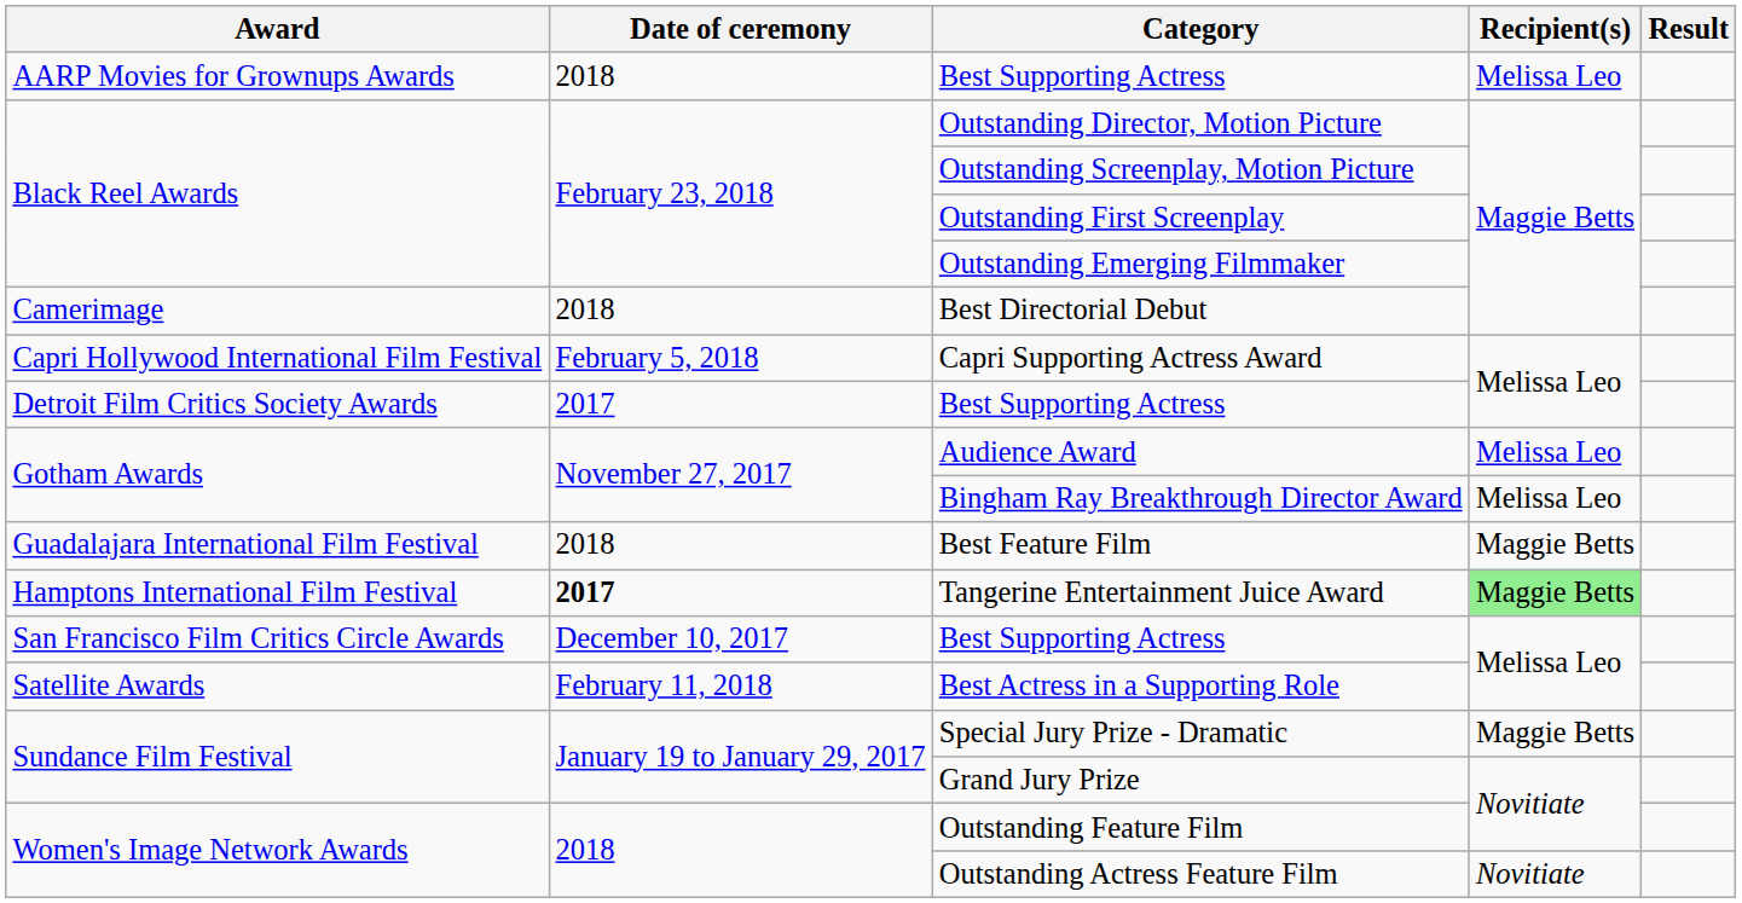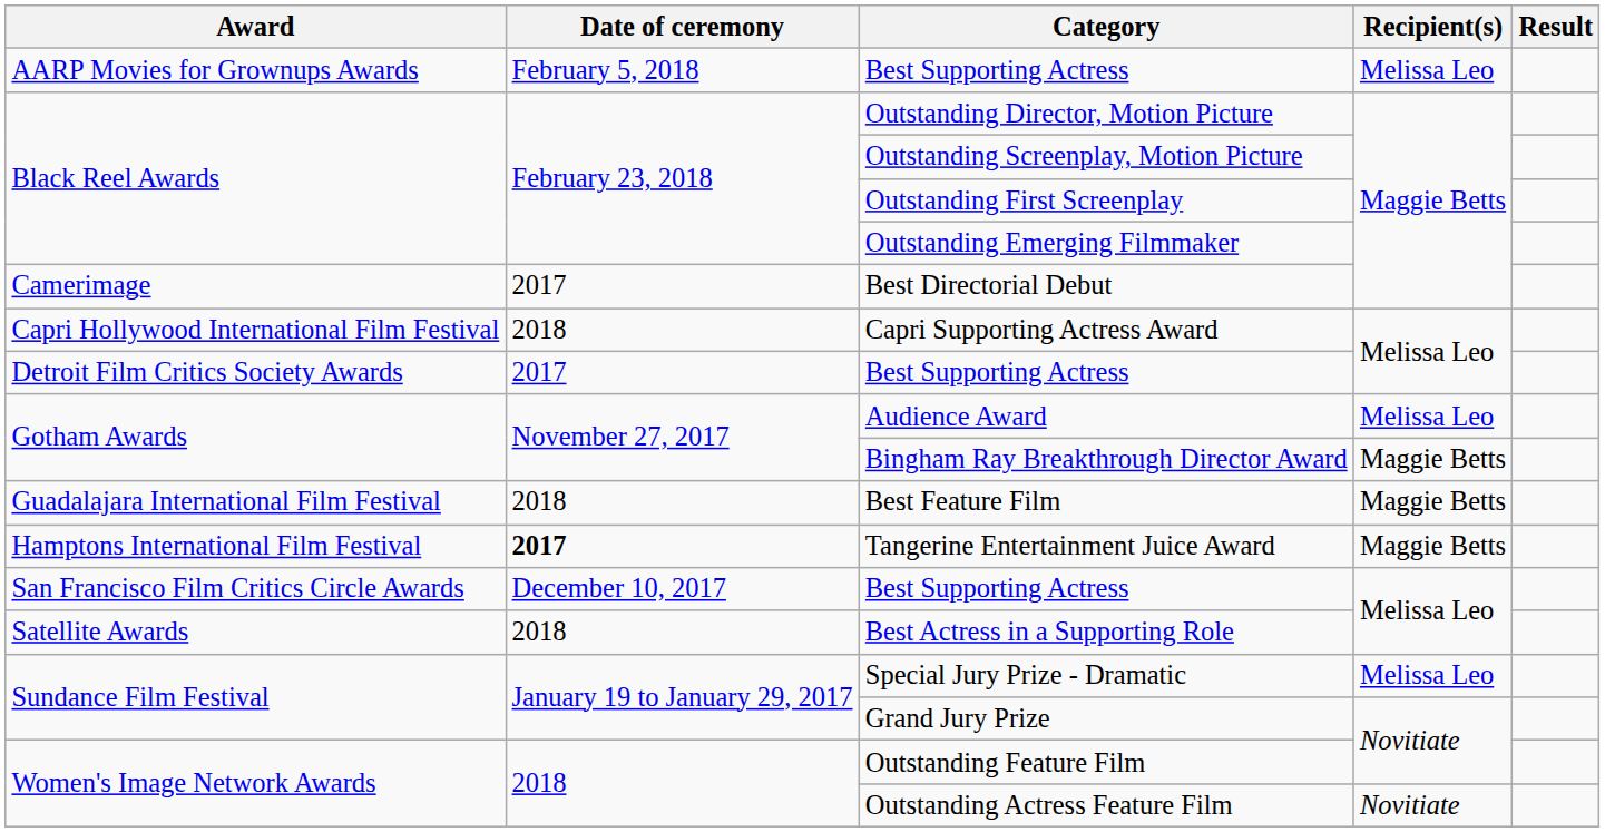 <table class="wikitable plainrowheaders sortable">
 <tr>
 <th scope="col">Award</th>
 <th scope="col">Date of ceremony</th>
 <th scope="col">Category</th>
 <th scope="col">Recipient(s)</th>
 <th scope="col">Result</th>
 </tr>
 <tr>
 <td><a href='#'>AARP Movies for Grownups Awards</a></td>
-<td>2018</td>
+<td><a href='#'>February 5, 2018</a></td>
 <td><a href='#'>Best Supporting Actress</a></td>
 <td><a href='#'>Melissa Leo</a></td>
 <td></td>
 </tr>
 <tr>
 <td rowspan="4"><a href='#'>Black Reel Awards</a></td>
 <td rowspan="4"><a href='#'>February 23, 2018</a></td>
 <td><a href='#'>Outstanding Director, Motion Picture</a></td>
 <td rowspan="5"><a href='#'>Maggie Betts</a></td>
 <td></td>
 </tr>
 <tr>
 <td><a href='#'>Outstanding Screenplay, Motion Picture</a></td>
 <td></td>
 </tr>
 <tr>
 <td><a href='#'>Outstanding First Screenplay</a></td>
 <td></td>
 </tr>
 <tr>
 <td><a href='#'>Outstanding Emerging Filmmaker</a></td>
 <td></td>
 </tr>
 <tr>
 <td><a href='#'>Camerimage</a></td>
-<td>2018</td>
+<td>2017</td>
 <td rowspan="1">Best Directorial Debut</td>
 <td></td>
 </tr>
 <tr>
 <td><a href='#'>Capri Hollywood International Film Festival</a></td>
-<td><a href='#'>February 5, 2018</a></td>
+<td>2018</td>
 <td>Capri Supporting Actress Award</td>
 <td rowspan="2">Melissa Leo</td>
 <td></td>
 </tr>
 <tr>
 <td><a href='#'>Detroit Film Critics Society Awards</a></td>
 <td><a href='#'>2017</a></td>
 <td><a href='#'>Best Supporting Actress</a></td>
 <td></td>
 </tr>
 <tr>
 <td rowspan="2"><a href='#'>Gotham Awards</a></td>
 <td rowspan="2"><a href='#'>November 27, 2017</a></td>
 <td rowspan="1"><a href='#'>Audience Award</a></td>
 <td><a href='#'>Melissa Leo</a></td>
 <td></td>
 </tr>
 <tr>
 <td rowspan="1"><a href='#'>Bingham Ray Breakthrough Director Award</a></td>
-<td>Melissa Leo</td>
+<td>Maggie Betts</td>
 <td></td>
 </tr>
 <tr>
 <td><a href='#'>Guadalajara International Film Festival</a></td>
 <td>2018</td>
 <td>Best Feature Film</td>
 <td>Maggie Betts</td>
 <td></td>
 </tr>
 <tr>
 <td><a href='#'>Hamptons International Film Festival</a></td>
 <td><strong>2017</strong></td>
 <td rowspan="1">Tangerine Entertainment Juice Award</td>
-<td style="background: lightgreen;">Maggie Betts</td>
+<td>Maggie Betts</td>
 <td></td>
 </tr>
 <tr>
 <td><a href='#'>San Francisco Film Critics Circle Awards</a></td>
 <td><a href='#'>December 10, 2017</a></td>
 <td><a href='#'>Best Supporting Actress</a></td>
 <td rowspan="2">Melissa Leo</td>
 <td></td>
 </tr>
 <tr>
 <td><a href='#'>Satellite Awards</a></td>
-<td><a href='#'>February 11, 2018</a></td>
+<td>2018</td>
 <td><a href='#'>Best Actress in a Supporting Role</a></td>
 <td></td>
 </tr>
 <tr>
 <td rowspan="2"><a href='#'>Sundance Film Festival</a></td>
 <td rowspan="2"><a href='#'>January 19 to January 29, 2017</a></td>
 <td rowspan="1">Special Jury Prize - Dramatic</td>
-<td>Maggie Betts</td>
+<td><a href='#'>Melissa Leo</a></td>
 <td></td>
 </tr>
 <tr>
 <td rowspan="1">Grand Jury Prize</td>
 <td rowspan="2"><em>Novitiate</em></td>
 <td></td>
 </tr>
 <tr>
 <td rowspan="2"><a href='#'>Women's Image Network Awards</a></td>
 <td rowspan="2"><a href='#'>2018</a></td>
 <td>Outstanding Feature Film</td>
 <td></td>
 </tr>
 <tr>
 <td>Outstanding Actress Feature Film</td>
 <td><em>Novitiate</em></td>
 <td></td>
 </tr>
 </table>
